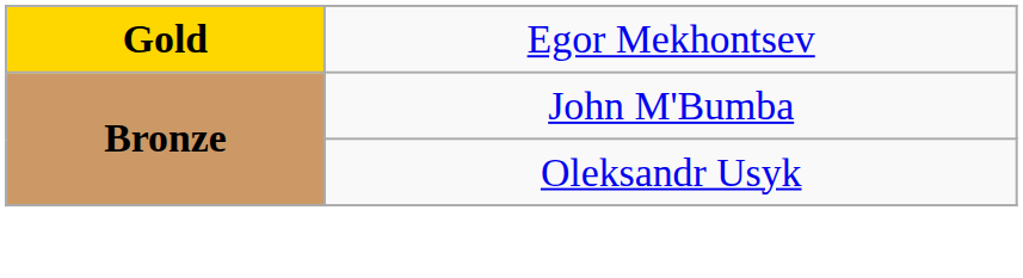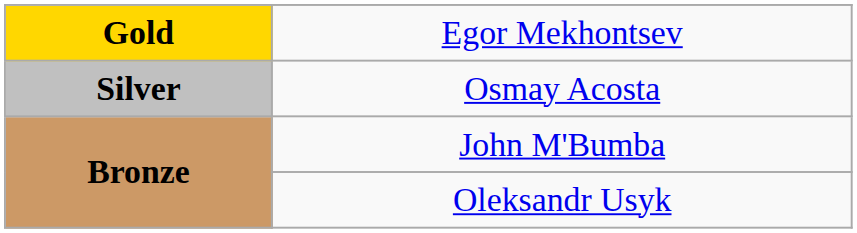 <table class="wikitable" style=" text-align:center; font-size:110%;" width="35%">
 <tr>
 <td bgcolor="gold"><strong>Gold</strong></td>
 <td><a href='#'>Egor Mekhontsev</a> <br><em></em></td>
+</tr>
+<tr>
+<td bgcolor="silver"><strong>Silver</strong></td>
+<td><a href='#'>Osmay Acosta</a> <br><em></em></td>
 </tr>
 <tr>
 <td rowspan="2" bgcolor="#cc9966"><strong>Bronze</strong></td>
 <td><a href='#'>John M'Bumba</a> <br><em></em></td>
 </tr>
 <tr>
 <td><a href='#'>Oleksandr Usyk</a> <br><em></em></td>
 </tr>
 </table>
